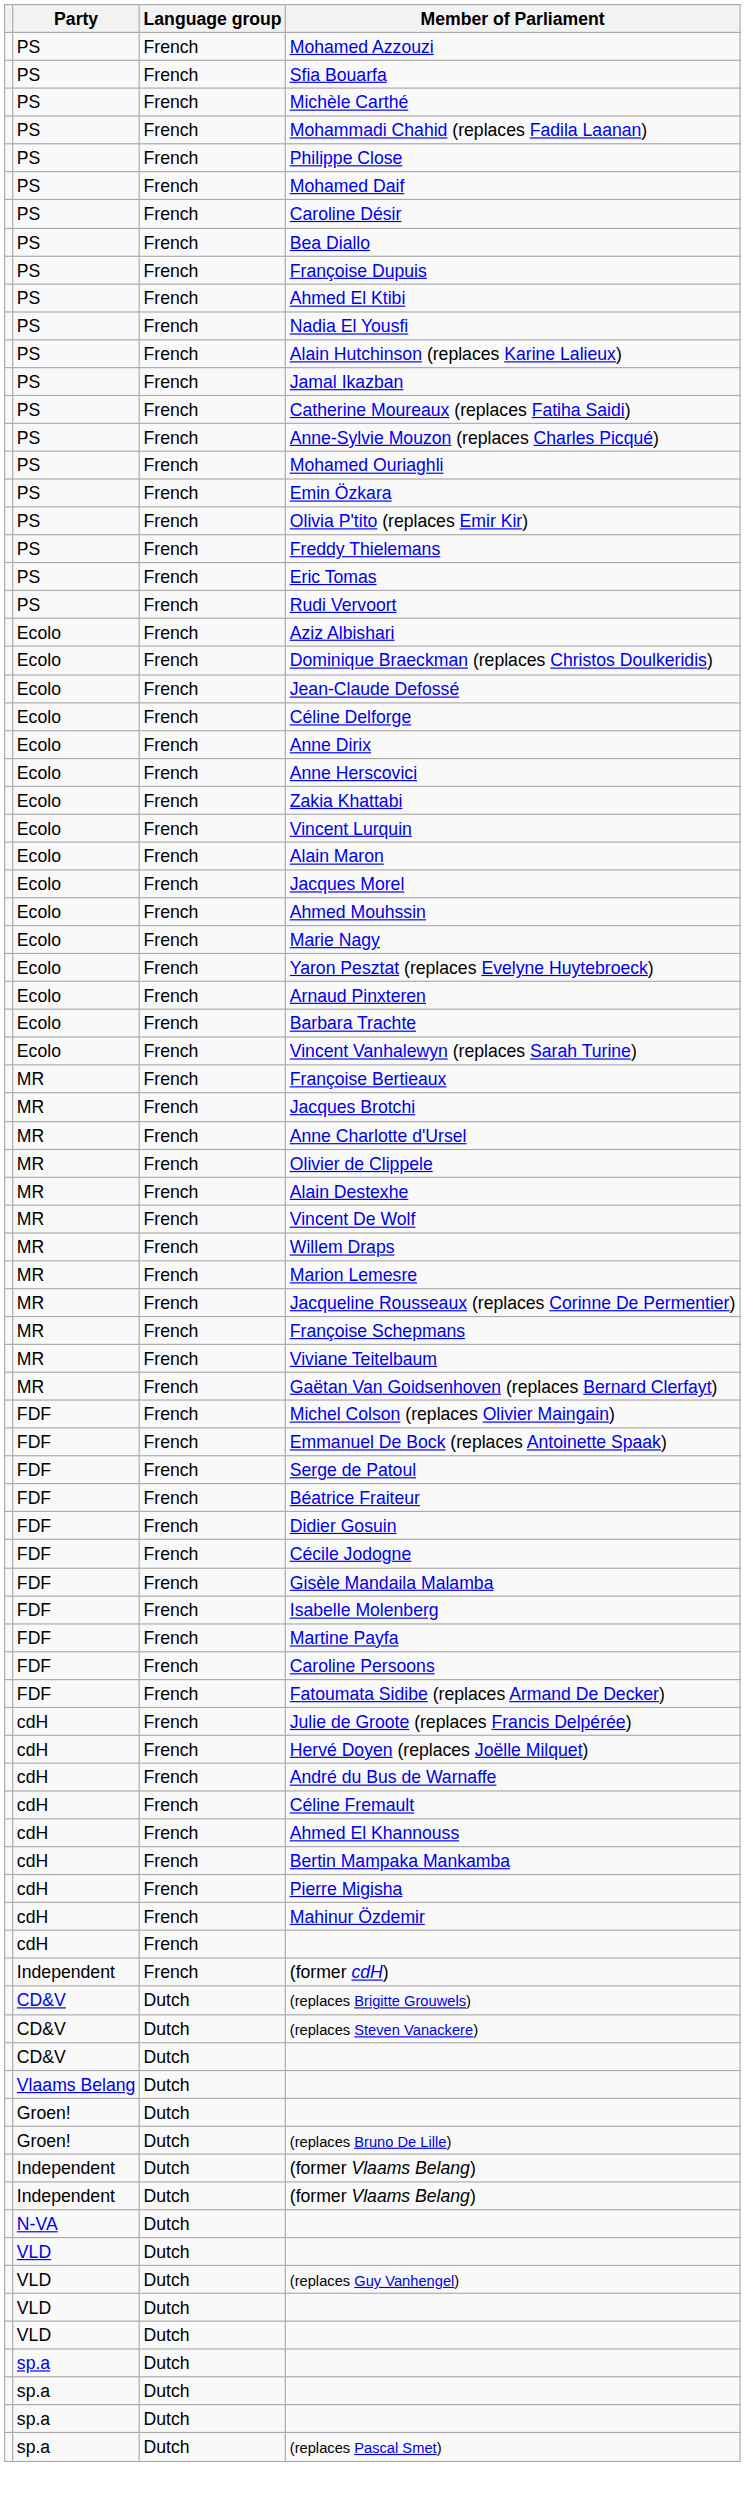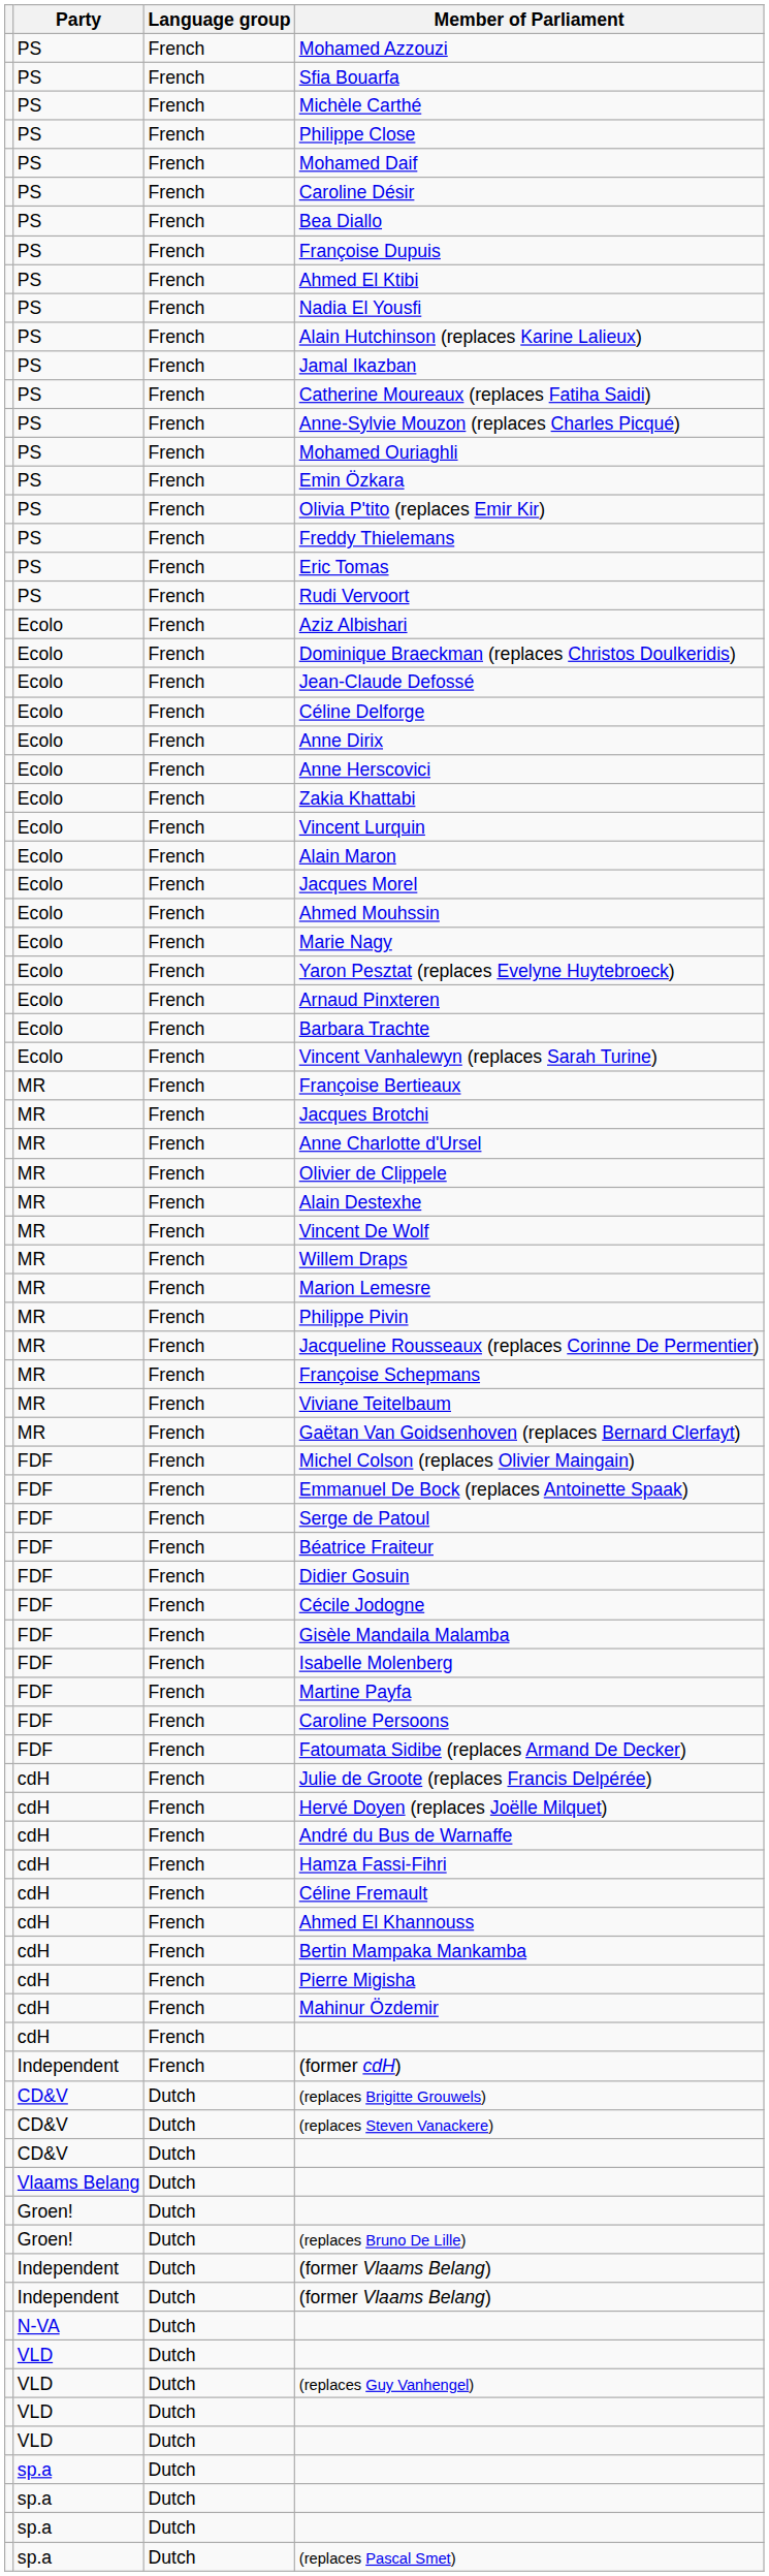 <table class="sortable wikitable" style="text-align:left; font-size:95%;">
 <tr>
 <th></th>
 <th>Party</th>
 <th>Language group</th>
 <th>Member of Parliament</th>
 </tr>
 <tr>
 <td></td>
 <td>PS</td>
 <td>French</td>
 <td><a href='#'>Mohamed Azzouzi</a></td>
 </tr>
 <tr>
 <td></td>
 <td>PS</td>
 <td>French</td>
 <td><a href='#'>Sfia Bouarfa</a></td>
 </tr>
 <tr>
 <td></td>
 <td>PS</td>
 <td>French</td>
 <td><a href='#'>Michèle Carthé</a></td>
-</tr>
-<tr>
-<td></td>
-<td>PS</td>
-<td>French</td>
-<td><a href='#'>Mohammadi Chahid</a> (replaces <a href='#'>Fadila Laanan</a>)</td>
 </tr>
 <tr>
 <td></td>
 <td>PS</td>
 <td>French</td>
 <td><a href='#'>Philippe Close</a></td>
 </tr>
 <tr>
 <td></td>
 <td>PS</td>
 <td>French</td>
 <td><a href='#'>Mohamed Daif</a></td>
 </tr>
 <tr>
 <td></td>
 <td>PS</td>
 <td>French</td>
 <td><a href='#'>Caroline Désir</a></td>
 </tr>
 <tr>
 <td></td>
 <td>PS</td>
 <td>French</td>
 <td><a href='#'>Bea Diallo</a></td>
 </tr>
 <tr>
 <td></td>
 <td>PS</td>
 <td>French</td>
 <td><a href='#'>Françoise Dupuis</a></td>
 </tr>
 <tr>
 <td></td>
 <td>PS</td>
 <td>French</td>
 <td><a href='#'>Ahmed El Ktibi</a></td>
 </tr>
 <tr>
 <td></td>
 <td>PS</td>
 <td>French</td>
 <td><a href='#'>Nadia El Yousfi</a></td>
 </tr>
 <tr>
 <td></td>
 <td>PS</td>
 <td>French</td>
 <td><a href='#'>Alain Hutchinson</a> (replaces <a href='#'>Karine Lalieux</a>)</td>
 </tr>
 <tr>
 <td></td>
 <td>PS</td>
 <td>French</td>
 <td><a href='#'>Jamal Ikazban</a></td>
 </tr>
 <tr>
 <td></td>
 <td>PS</td>
 <td>French</td>
 <td><a href='#'>Catherine Moureaux</a> (replaces <a href='#'>Fatiha Saidi</a>)</td>
 </tr>
 <tr>
 <td></td>
 <td>PS</td>
 <td>French</td>
 <td><a href='#'>Anne-Sylvie Mouzon</a> (replaces <a href='#'>Charles Picqué</a>)</td>
 </tr>
 <tr>
 <td></td>
 <td>PS</td>
 <td>French</td>
 <td><a href='#'>Mohamed Ouriaghli</a></td>
 </tr>
 <tr>
 <td></td>
 <td>PS</td>
 <td>French</td>
 <td><a href='#'>Emin Özkara</a></td>
 </tr>
 <tr>
 <td></td>
 <td>PS</td>
 <td>French</td>
 <td><a href='#'>Olivia P'tito</a> (replaces <a href='#'>Emir Kir</a>)</td>
 </tr>
 <tr>
 <td></td>
 <td>PS</td>
 <td>French</td>
 <td><a href='#'>Freddy Thielemans</a></td>
 </tr>
 <tr>
 <td></td>
 <td>PS</td>
 <td>French</td>
 <td><a href='#'>Eric Tomas</a></td>
 </tr>
 <tr>
 <td></td>
 <td>PS</td>
 <td>French</td>
 <td><a href='#'>Rudi Vervoort</a></td>
 </tr>
 <tr>
 <td></td>
 <td>Ecolo</td>
 <td>French</td>
 <td><a href='#'>Aziz Albishari</a></td>
 </tr>
 <tr>
 <td></td>
 <td>Ecolo</td>
 <td>French</td>
 <td><a href='#'>Dominique Braeckman</a> (replaces <a href='#'>Christos Doulkeridis</a>)</td>
 </tr>
 <tr>
 <td></td>
 <td>Ecolo</td>
 <td>French</td>
 <td><a href='#'>Jean-Claude Defossé</a></td>
 </tr>
 <tr>
 <td></td>
 <td>Ecolo</td>
 <td>French</td>
 <td><a href='#'>Céline Delforge</a></td>
 </tr>
 <tr>
 <td></td>
 <td>Ecolo</td>
 <td>French</td>
 <td><a href='#'>Anne Dirix</a></td>
 </tr>
 <tr>
 <td></td>
 <td>Ecolo</td>
 <td>French</td>
 <td><a href='#'>Anne Herscovici</a></td>
 </tr>
 <tr>
 <td></td>
 <td>Ecolo</td>
 <td>French</td>
 <td><a href='#'>Zakia Khattabi</a></td>
 </tr>
 <tr>
 <td></td>
 <td>Ecolo</td>
 <td>French</td>
 <td><a href='#'>Vincent Lurquin</a></td>
 </tr>
 <tr>
 <td></td>
 <td>Ecolo</td>
 <td>French</td>
 <td><a href='#'>Alain Maron</a></td>
 </tr>
 <tr>
 <td></td>
 <td>Ecolo</td>
 <td>French</td>
 <td><a href='#'>Jacques Morel</a></td>
 </tr>
 <tr>
 <td></td>
 <td>Ecolo</td>
 <td>French</td>
 <td><a href='#'>Ahmed Mouhssin</a></td>
 </tr>
 <tr>
 <td></td>
 <td>Ecolo</td>
 <td>French</td>
 <td><a href='#'>Marie Nagy</a></td>
 </tr>
 <tr>
 <td></td>
 <td>Ecolo</td>
 <td>French</td>
 <td><a href='#'>Yaron Pesztat</a> (replaces <a href='#'>Evelyne Huytebroeck</a>)</td>
 </tr>
 <tr>
 <td></td>
 <td>Ecolo</td>
 <td>French</td>
 <td><a href='#'>Arnaud Pinxteren</a></td>
 </tr>
 <tr>
 <td></td>
 <td>Ecolo</td>
 <td>French</td>
 <td><a href='#'>Barbara Trachte</a></td>
 </tr>
 <tr>
 <td></td>
 <td>Ecolo</td>
 <td>French</td>
 <td><a href='#'>Vincent Vanhalewyn</a> (replaces <a href='#'>Sarah Turine</a>)</td>
 </tr>
 <tr>
 <td></td>
 <td>MR</td>
 <td>French</td>
 <td><a href='#'>Françoise Bertieaux</a></td>
 </tr>
 <tr>
 <td></td>
 <td>MR</td>
 <td>French</td>
 <td><a href='#'>Jacques Brotchi</a></td>
 </tr>
 <tr>
 <td></td>
 <td>MR</td>
 <td>French</td>
 <td><a href='#'>Anne Charlotte d'Ursel</a></td>
 </tr>
 <tr>
 <td></td>
 <td>MR</td>
 <td>French</td>
 <td><a href='#'>Olivier de Clippele</a></td>
 </tr>
 <tr>
 <td></td>
 <td>MR</td>
 <td>French</td>
 <td><a href='#'>Alain Destexhe</a></td>
 </tr>
 <tr>
 <td></td>
 <td>MR</td>
 <td>French</td>
 <td><a href='#'>Vincent De Wolf</a></td>
 </tr>
 <tr>
 <td></td>
 <td>MR</td>
 <td>French</td>
 <td><a href='#'>Willem Draps</a></td>
 </tr>
 <tr>
 <td></td>
 <td>MR</td>
 <td>French</td>
 <td><a href='#'>Marion Lemesre</a></td>
 </tr>
 <tr>
 <td></td>
 <td>MR</td>
 <td>French</td>
+<td><a href='#'>Philippe Pivin</a></td>
+</tr>
+<tr>
+<td></td>
+<td>MR</td>
+<td>French</td>
 <td><a href='#'>Jacqueline Rousseaux</a> (replaces <a href='#'>Corinne De Permentier</a>)</td>
 </tr>
 <tr>
 <td></td>
 <td>MR</td>
 <td>French</td>
 <td><a href='#'>Françoise Schepmans</a></td>
 </tr>
 <tr>
 <td></td>
 <td>MR</td>
 <td>French</td>
 <td><a href='#'>Viviane Teitelbaum</a></td>
 </tr>
 <tr>
 <td></td>
 <td>MR</td>
 <td>French</td>
 <td><a href='#'>Gaëtan Van Goidsenhoven</a> (replaces <a href='#'>Bernard Clerfayt</a>)</td>
 </tr>
 <tr>
 <td></td>
 <td>FDF</td>
 <td>French</td>
 <td><a href='#'>Michel Colson</a> (replaces <a href='#'>Olivier Maingain</a>)</td>
 </tr>
 <tr>
 <td></td>
 <td>FDF</td>
 <td>French</td>
 <td><a href='#'>Emmanuel De Bock</a> (replaces <a href='#'>Antoinette Spaak</a>)</td>
 </tr>
 <tr>
 <td></td>
 <td>FDF</td>
 <td>French</td>
 <td><a href='#'>Serge de Patoul</a></td>
 </tr>
 <tr>
 <td></td>
 <td>FDF</td>
 <td>French</td>
 <td><a href='#'>Béatrice Fraiteur</a></td>
 </tr>
 <tr>
 <td></td>
 <td>FDF</td>
 <td>French</td>
 <td><a href='#'>Didier Gosuin</a></td>
 </tr>
 <tr>
 <td></td>
 <td>FDF</td>
 <td>French</td>
 <td><a href='#'>Cécile Jodogne</a></td>
 </tr>
 <tr>
 <td></td>
 <td>FDF</td>
 <td>French</td>
 <td><a href='#'>Gisèle Mandaila Malamba</a></td>
 </tr>
 <tr>
 <td></td>
 <td>FDF</td>
 <td>French</td>
 <td><a href='#'>Isabelle Molenberg</a></td>
 </tr>
 <tr>
 <td></td>
 <td>FDF</td>
 <td>French</td>
 <td><a href='#'>Martine Payfa</a></td>
 </tr>
 <tr>
 <td></td>
 <td>FDF</td>
 <td>French</td>
 <td><a href='#'>Caroline Persoons</a></td>
 </tr>
 <tr>
 <td></td>
 <td>FDF</td>
 <td>French</td>
 <td><a href='#'>Fatoumata Sidibe</a> (replaces <a href='#'>Armand De Decker</a>)</td>
 </tr>
 <tr>
 <td></td>
 <td>cdH</td>
 <td>French</td>
 <td><a href='#'>Julie de Groote</a> (replaces <a href='#'>Francis Delpérée</a>)</td>
 </tr>
 <tr>
 <td></td>
 <td>cdH</td>
 <td>French</td>
 <td><a href='#'>Hervé Doyen</a> (replaces <a href='#'>Joëlle Milquet</a>)</td>
 </tr>
 <tr>
 <td></td>
 <td>cdH</td>
 <td>French</td>
 <td><a href='#'>André du Bus de Warnaffe</a></td>
+</tr>
+<tr>
+<td></td>
+<td>cdH</td>
+<td>French</td>
+<td><a href='#'>Hamza Fassi-Fihri</a></td>
 </tr>
 <tr>
 <td></td>
 <td>cdH</td>
 <td>French</td>
 <td><a href='#'>Céline Fremault</a></td>
 </tr>
 <tr>
 <td></td>
 <td>cdH</td>
 <td>French</td>
 <td><a href='#'>Ahmed El Khannouss</a></td>
 </tr>
 <tr>
 <td></td>
 <td>cdH</td>
 <td>French</td>
 <td><a href='#'>Bertin Mampaka Mankamba</a></td>
 </tr>
 <tr>
 <td></td>
 <td>cdH</td>
 <td>French</td>
 <td><a href='#'>Pierre Migisha</a></td>
 </tr>
 <tr>
 <td></td>
 <td>cdH</td>
 <td>French</td>
 <td><a href='#'>Mahinur Özdemir</a></td>
 </tr>
 <tr>
 <td></td>
 <td>cdH</td>
 <td>French</td>
 <td></td>
 </tr>
 <tr>
 <td></td>
 <td>Independent</td>
 <td>French</td>
 <td> (former <em><a href='#'>cdH</a></em>)</td>
 </tr>
 <tr>
 <td></td>
 <td><a href='#'>CD&V</a></td>
 <td>Dutch</td>
 <td> <small>(replaces <a href='#'>Brigitte Grouwels</a>)</small></td>
 </tr>
 <tr>
 <td></td>
 <td>CD&V</td>
 <td>Dutch</td>
 <td> <small>(replaces <a href='#'>Steven Vanackere</a>)</small></td>
 </tr>
 <tr>
 <td></td>
 <td>CD&V</td>
 <td>Dutch</td>
 <td></td>
 </tr>
 <tr>
 <td></td>
 <td><a href='#'>Vlaams Belang</a></td>
 <td>Dutch</td>
 <td></td>
 </tr>
 <tr>
 <td></td>
 <td>Groen!</td>
 <td>Dutch</td>
 <td></td>
 </tr>
 <tr>
 <td></td>
 <td>Groen!</td>
 <td>Dutch</td>
 <td> <small>(replaces <a href='#'>Bruno De Lille</a>)</small></td>
 </tr>
 <tr>
 <td></td>
 <td>Independent</td>
 <td>Dutch</td>
 <td> (former <em>Vlaams Belang</em>)</td>
 </tr>
 <tr>
 <td></td>
 <td>Independent</td>
 <td>Dutch</td>
 <td> (former <em>Vlaams Belang</em>)</td>
 </tr>
 <tr>
 <td></td>
 <td><a href='#'>N-VA</a></td>
 <td>Dutch</td>
 <td></td>
 </tr>
 <tr>
 <td></td>
 <td><a href='#'>VLD</a></td>
 <td>Dutch</td>
 <td></td>
 </tr>
 <tr>
 <td></td>
 <td>VLD</td>
 <td>Dutch</td>
 <td> <small>(replaces <a href='#'>Guy Vanhengel</a>)</small></td>
 </tr>
 <tr>
 <td></td>
 <td>VLD</td>
 <td>Dutch</td>
 <td></td>
 </tr>
 <tr>
 <td></td>
 <td>VLD</td>
 <td>Dutch</td>
 <td></td>
 </tr>
 <tr>
 <td></td>
 <td><a href='#'>sp.a</a></td>
 <td>Dutch</td>
 <td></td>
 </tr>
 <tr>
 <td></td>
 <td>sp.a</td>
 <td>Dutch</td>
 <td></td>
 </tr>
 <tr>
 <td></td>
 <td>sp.a</td>
 <td>Dutch</td>
 <td></td>
 </tr>
 <tr>
 <td></td>
 <td>sp.a</td>
 <td>Dutch</td>
 <td> <small>(replaces <a href='#'>Pascal Smet</a>)</small></td>
 </tr>
 </table>
